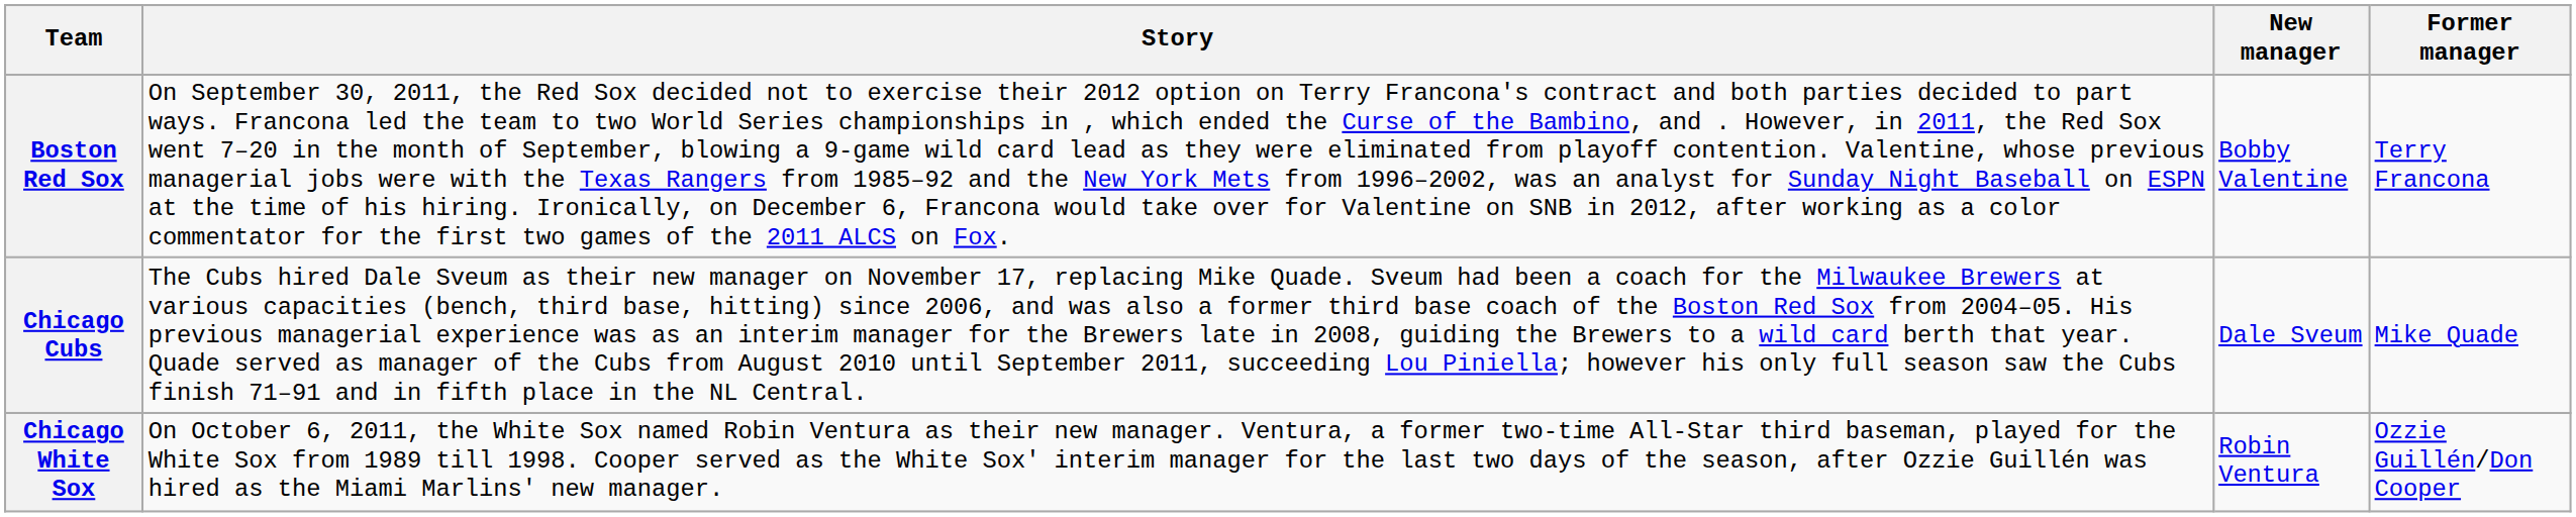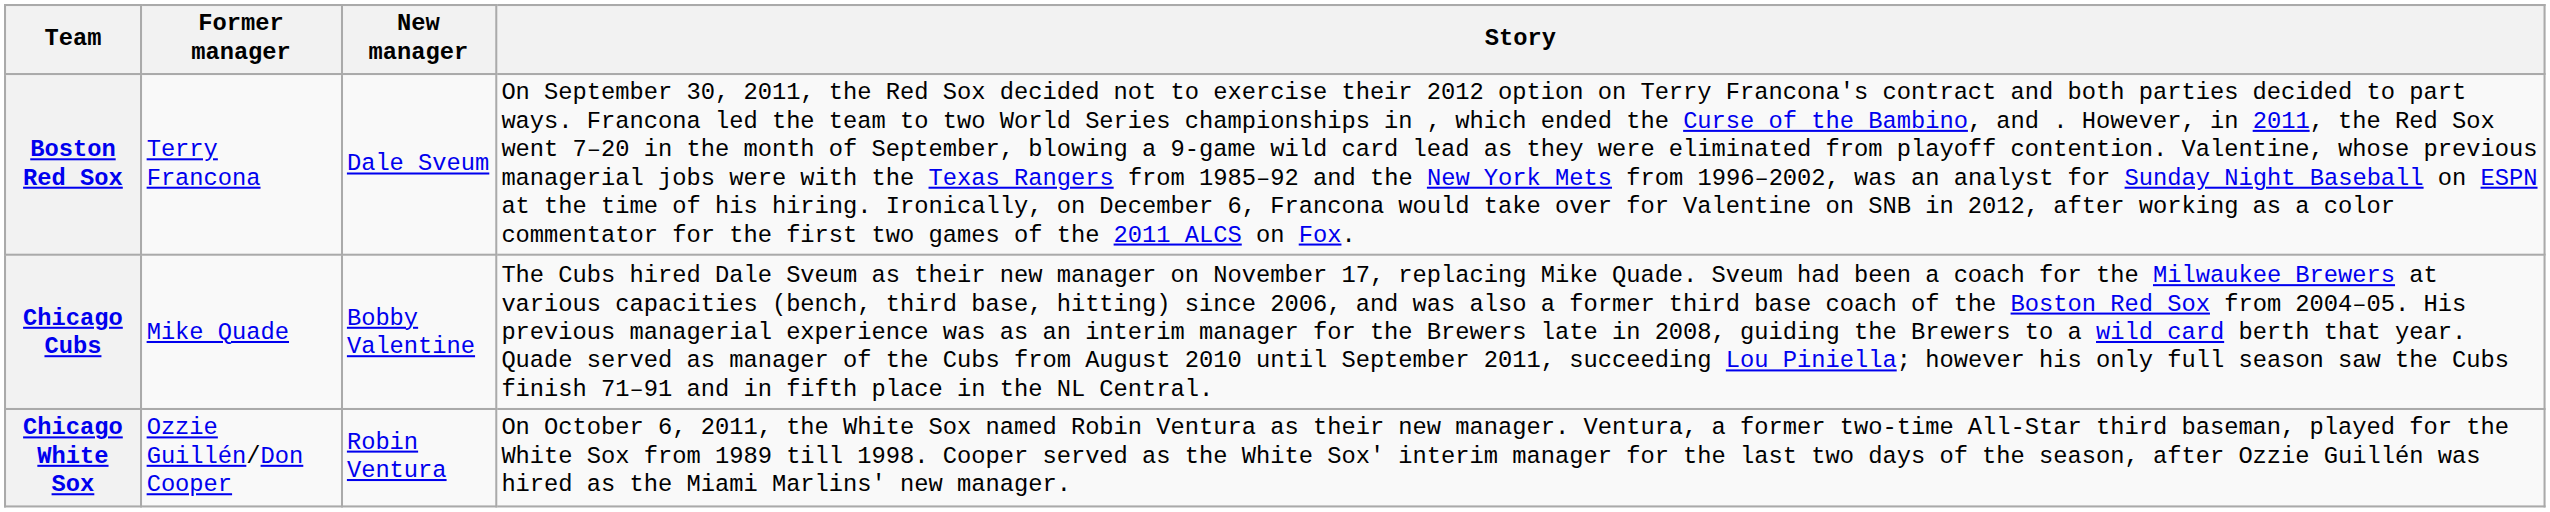 <table class="wikitable" style="font-size:90%;">
 <tr>
 <th>Team</th>
+<th>Former manager</th>
+<th>New manager</th>
 <th>Story</th>
-<th>New manager</th>
-<th>Former manager</th>
 </tr>
 <tr>
 <th><a href='#'>Boston Red Sox</a></th>
+<td><a href='#'>Terry Francona</a></td>
+<td><a href='#'>Dale Sveum</a></td>
 <td>On September 30, 2011, the Red Sox decided not to exercise their 2012 option on Terry Francona's contract and both parties decided to part ways. Francona led the team to two World Series championships in , which ended the <a href='#'>Curse of the Bambino</a>, and . However, in <a href='#'>2011</a>, the Red Sox went 7–20 in the month of September, blowing a 9-game wild card lead as they were eliminated from playoff contention. Valentine, whose previous managerial jobs were with the <a href='#'>Texas Rangers</a> from 1985–92 and the <a href='#'>New York Mets</a> from 1996–2002, was an analyst for <a href='#'>Sunday Night Baseball</a> on <a href='#'>ESPN</a> at the time of his hiring. Ironically, on December 6, Francona would take over for Valentine on SNB in 2012, after working as a color commentator for the first two games of the <a href='#'>2011 ALCS</a> on <a href='#'>Fox</a>.</td>
-<td><a href='#'>Bobby Valentine</a></td>
-<td><a href='#'>Terry Francona</a></td>
 </tr>
 <tr>
 <th><a href='#'>Chicago Cubs</a></th>
+<td><a href='#'>Mike Quade</a></td>
+<td><a href='#'>Bobby Valentine</a></td>
 <td>The Cubs hired Dale Sveum as their new manager on November 17, replacing Mike Quade. Sveum had been a coach for the <a href='#'>Milwaukee Brewers</a> at various capacities (bench, third base, hitting) since 2006, and was also a former third base coach of the <a href='#'>Boston Red Sox</a> from 2004–05. His previous managerial experience was as an interim manager for the Brewers late in 2008, guiding the Brewers to a <a href='#'>wild card</a> berth that year. Quade served as manager of the Cubs from August 2010 until September 2011, succeeding <a href='#'>Lou Piniella</a>; however his only full season saw the Cubs finish 71–91 and in fifth place in the NL Central.</td>
-<td><a href='#'>Dale Sveum</a></td>
-<td><a href='#'>Mike Quade</a></td>
 </tr>
 <tr>
 <th><a href='#'>Chicago White Sox</a></th>
+<td><a href='#'>Ozzie Guillén</a>/<a href='#'>Don Cooper</a></td>
+<td><a href='#'>Robin Ventura</a></td>
 <td>On October 6, 2011, the White Sox named Robin Ventura as their new manager. Ventura, a former two-time All-Star third baseman, played for the White Sox from 1989 till 1998. Cooper served as the White Sox' interim manager for the last two days of the season, after Ozzie Guillén was hired as the Miami Marlins' new manager.</td>
-<td><a href='#'>Robin Ventura</a></td>
-<td><a href='#'>Ozzie Guillén</a>/<a href='#'>Don Cooper</a></td>
 </tr>
 </table>
